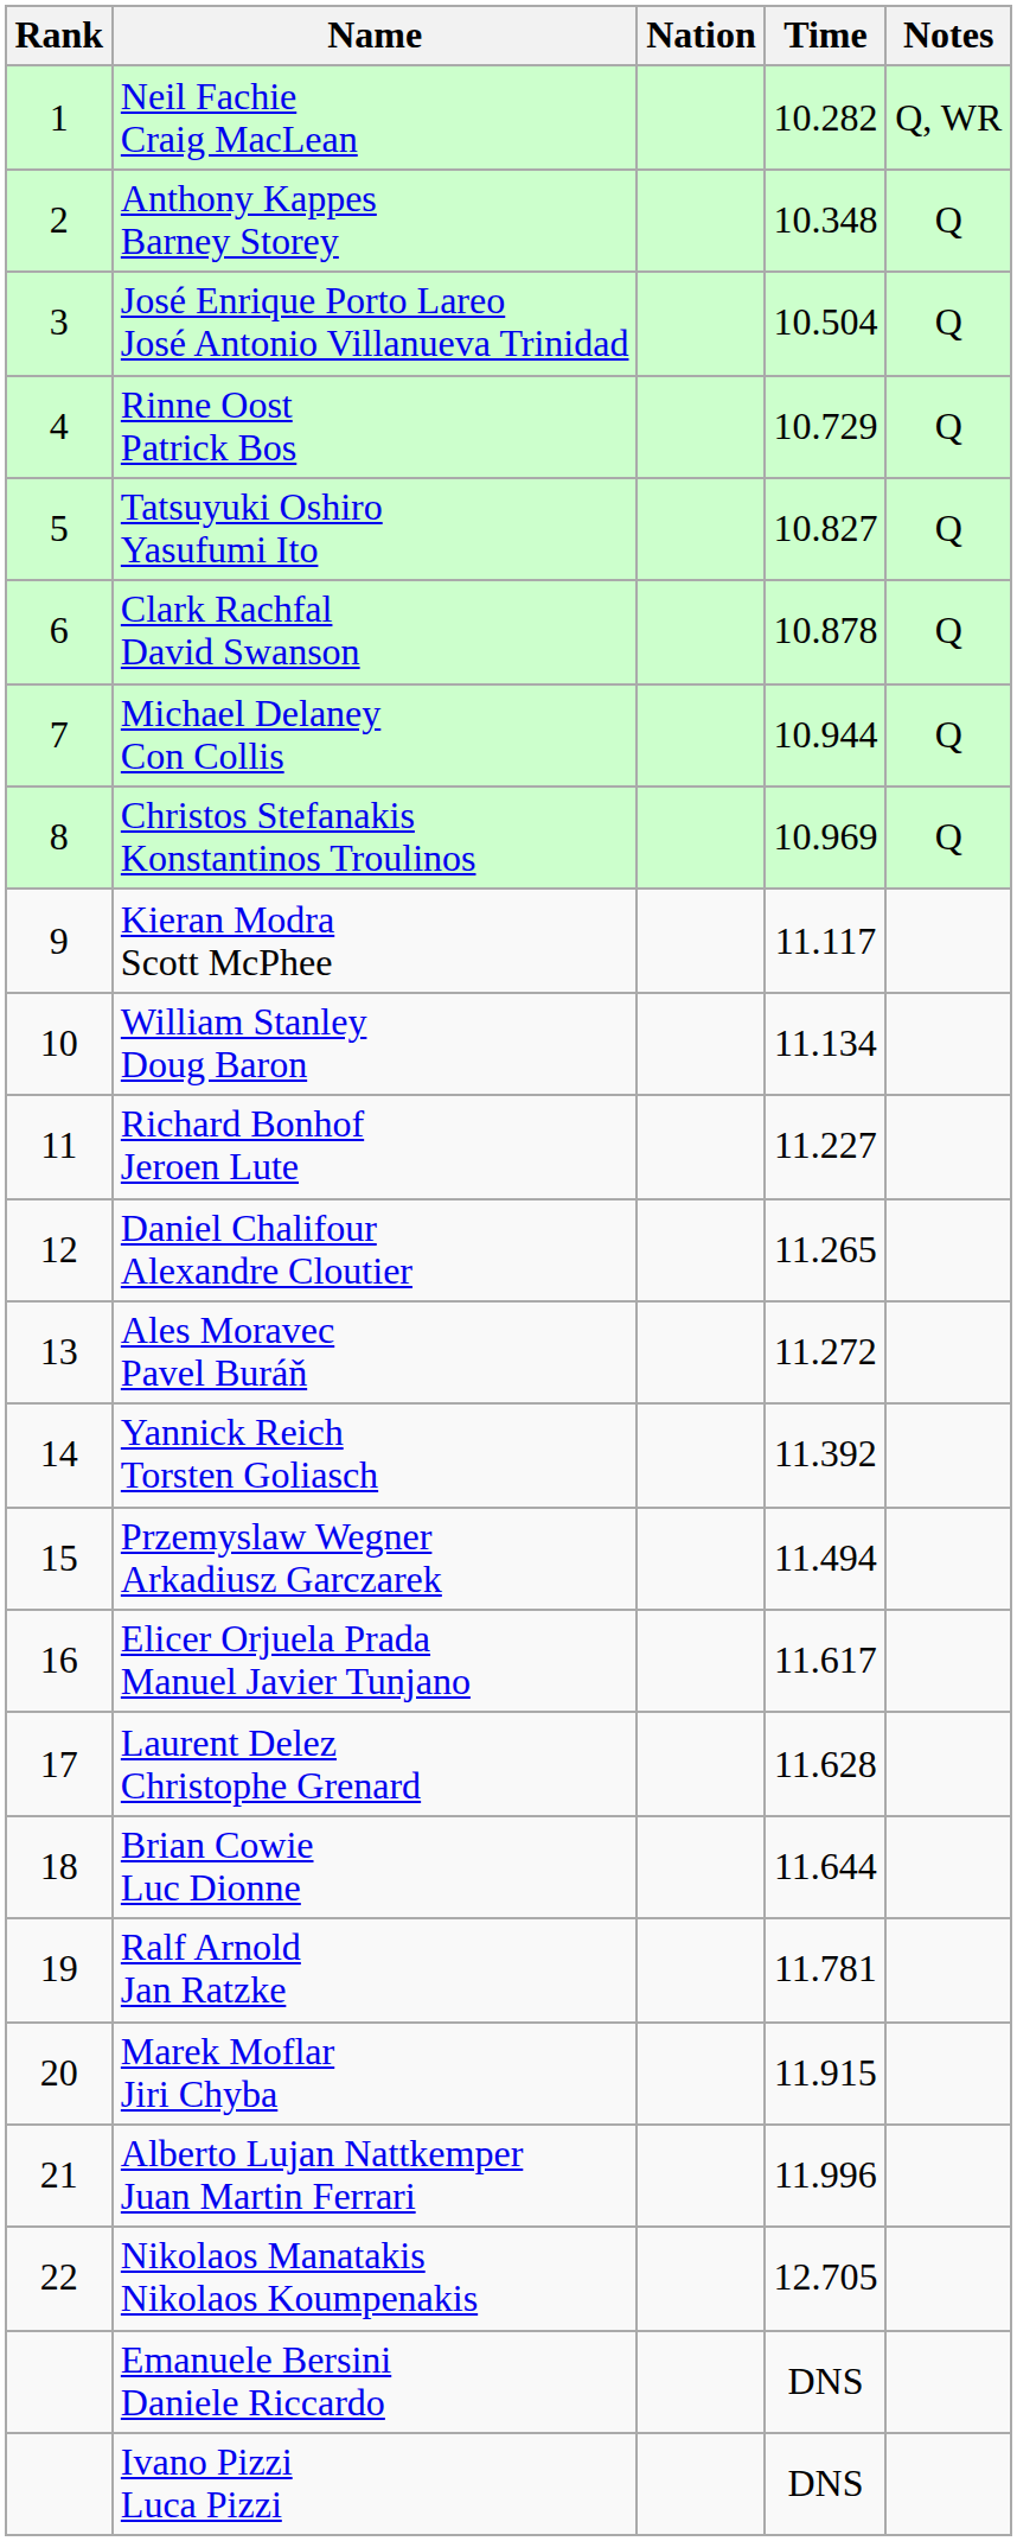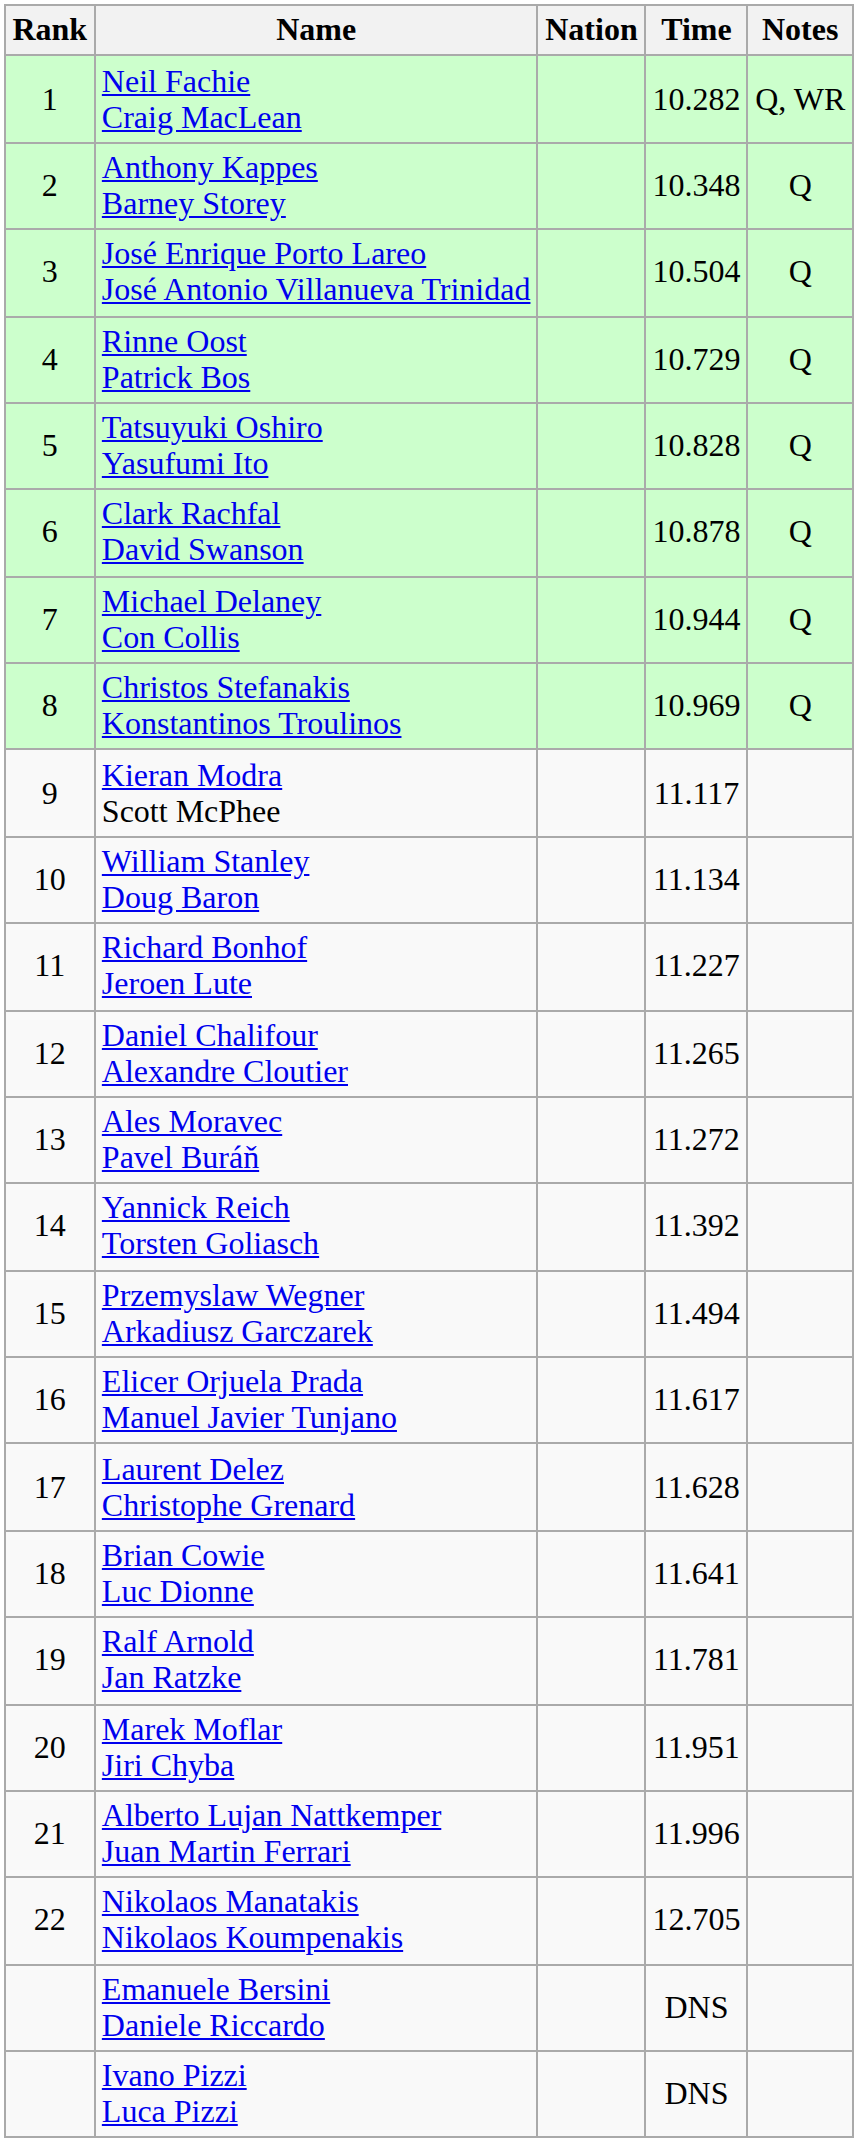 <table class="wikitable sortable" style="text-align:center">
 <tr>
 <th>Rank</th>
 <th>Name</th>
 <th>Nation</th>
 <th>Time</th>
 <th>Notes</th>
 </tr>
 <tr bgcolor=ccffcc>
 <td>1</td>
 <td align=left><a href='#'>Neil Fachie</a><br><a href='#'>Craig MacLean</a></td>
 <td align=left></td>
 <td>10.282</td>
 <td>Q, WR</td>
 </tr>
 <tr bgcolor=ccffcc>
 <td>2</td>
 <td align=left><a href='#'>Anthony Kappes</a><br><a href='#'>Barney Storey</a></td>
 <td align=left></td>
 <td>10.348</td>
 <td>Q</td>
 </tr>
 <tr bgcolor=ccffcc>
 <td>3</td>
 <td align=left><a href='#'>José Enrique Porto Lareo</a><br><a href='#'>José Antonio Villanueva Trinidad</a></td>
 <td align=left></td>
 <td>10.504</td>
 <td>Q</td>
 </tr>
 <tr bgcolor=ccffcc>
 <td>4</td>
 <td align=left><a href='#'>Rinne Oost</a><br><a href='#'>Patrick Bos</a></td>
 <td align=left></td>
 <td>10.729</td>
 <td>Q</td>
 </tr>
 <tr bgcolor=ccffcc>
 <td>5</td>
 <td align=left><a href='#'>Tatsuyuki Oshiro</a><br><a href='#'>Yasufumi Ito</a></td>
 <td align=left></td>
-<td>10.827</td>
+<td>10.828</td>
 <td>Q</td>
 </tr>
 <tr bgcolor=ccffcc>
 <td>6</td>
 <td align=left><a href='#'>Clark Rachfal</a><br><a href='#'>David Swanson</a></td>
 <td align=left></td>
 <td>10.878</td>
 <td>Q</td>
 </tr>
 <tr bgcolor=ccffcc>
 <td>7</td>
 <td align=left><a href='#'>Michael Delaney</a><br><a href='#'>Con Collis</a></td>
 <td align=left></td>
 <td>10.944</td>
 <td>Q</td>
 </tr>
 <tr bgcolor=ccffcc>
 <td>8</td>
 <td align=left><a href='#'>Christos Stefanakis</a><br><a href='#'>Konstantinos Troulinos</a></td>
 <td align=left></td>
 <td>10.969</td>
 <td>Q</td>
 </tr>
 <tr>
 <td>9</td>
 <td align=left><a href='#'>Kieran Modra</a><br>Scott McPhee</td>
 <td align=left></td>
 <td>11.117</td>
 <td></td>
 </tr>
 <tr>
 <td>10</td>
 <td align=left><a href='#'>William Stanley</a><br><a href='#'>Doug Baron</a></td>
 <td align=left></td>
 <td>11.134</td>
 <td></td>
 </tr>
 <tr>
 <td>11</td>
 <td align=left><a href='#'>Richard Bonhof</a><br><a href='#'>Jeroen Lute</a></td>
 <td align=left></td>
 <td>11.227</td>
 <td></td>
 </tr>
 <tr>
 <td>12</td>
 <td align=left><a href='#'>Daniel Chalifour</a><br><a href='#'>Alexandre Cloutier</a></td>
 <td align=left></td>
 <td>11.265</td>
 <td></td>
 </tr>
 <tr>
 <td>13</td>
 <td align=left><a href='#'>Ales Moravec</a><br><a href='#'>Pavel Buráň</a></td>
 <td align=left></td>
 <td>11.272</td>
 <td></td>
 </tr>
 <tr>
 <td>14</td>
 <td align=left><a href='#'>Yannick Reich</a><br><a href='#'>Torsten Goliasch</a></td>
 <td align=left></td>
 <td>11.392</td>
 <td></td>
 </tr>
 <tr>
 <td>15</td>
 <td align=left><a href='#'>Przemyslaw Wegner</a><br><a href='#'>Arkadiusz Garczarek</a></td>
 <td align=left></td>
 <td>11.494</td>
 <td></td>
 </tr>
 <tr>
 <td>16</td>
 <td align=left><a href='#'>Elicer Orjuela Prada</a><br><a href='#'>Manuel Javier Tunjano</a></td>
 <td align=left></td>
 <td>11.617</td>
 <td></td>
 </tr>
 <tr>
 <td>17</td>
 <td align=left><a href='#'>Laurent Delez</a><br><a href='#'>Christophe Grenard</a></td>
 <td align=left></td>
 <td>11.628</td>
 <td></td>
 </tr>
 <tr>
 <td>18</td>
 <td align=left><a href='#'>Brian Cowie</a><br><a href='#'>Luc Dionne</a></td>
 <td align=left></td>
-<td>11.644</td>
+<td>11.641</td>
 <td></td>
 </tr>
 <tr>
 <td>19</td>
 <td align=left><a href='#'>Ralf Arnold</a><br><a href='#'>Jan Ratzke</a></td>
 <td align=left></td>
 <td>11.781</td>
 <td></td>
 </tr>
 <tr>
 <td>20</td>
 <td align=left><a href='#'>Marek Moflar</a><br><a href='#'>Jiri Chyba</a></td>
 <td align=left></td>
-<td>11.915</td>
+<td>11.951</td>
 <td></td>
 </tr>
 <tr>
 <td>21</td>
 <td align=left><a href='#'>Alberto Lujan Nattkemper</a><br><a href='#'>Juan Martin Ferrari</a></td>
 <td align=left></td>
 <td>11.996</td>
 <td></td>
 </tr>
 <tr>
 <td>22</td>
 <td align=left><a href='#'>Nikolaos Manatakis</a><br><a href='#'>Nikolaos Koumpenakis</a></td>
 <td align=left></td>
 <td>12.705</td>
 <td></td>
 </tr>
 <tr>
 <td></td>
 <td align=left><a href='#'>Emanuele Bersini</a><br><a href='#'>Daniele Riccardo</a></td>
 <td align=left></td>
 <td>DNS</td>
 <td></td>
 </tr>
 <tr>
 <td></td>
 <td align=left><a href='#'>Ivano Pizzi</a><br><a href='#'>Luca Pizzi</a></td>
 <td align=left></td>
 <td>DNS</td>
 <td></td>
 </tr>
 </table>
